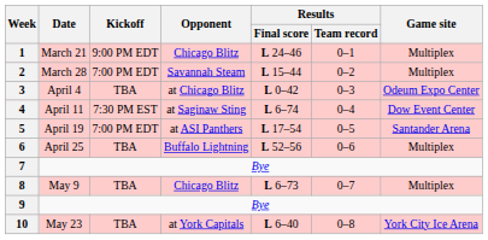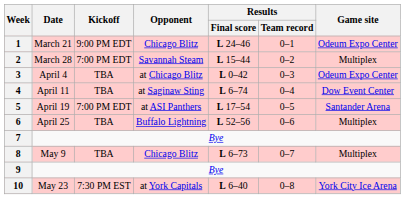 <table class="wikitable" style="font-size: 92%;" "align=center">
 <tr>
 <th rowspan="2">Week</th>
 <th rowspan="2">Date</th>
 <th rowspan="2">Kickoff</th>
 <th rowspan="2">Opponent</th>
 <th colspan="2">Results</th>
 <th rowspan="2">Game site</th>
 </tr>
 <tr>
 <th>Final score</th>
 <th>Team record</th>
 </tr>
 <tr style="background:#fcc">
 <th>1</th>
 <td style="text-align:center;">March 21</td>
 <td style="text-align:center;">9:00 PM EDT</td>
 <td style="text-align:center;"><a href='#'>Chicago Blitz</a></td>
 <td style="text-align:center;"><strong>L</strong> 24–46</td>
 <td style="text-align:center;">0–1</td>
-<td style="text-align:center;">Multiplex</td>
+<td style="text-align:center;"><a href='#'>Odeum Expo Center</a></td>
 </tr>
 <tr style="background:#fcc">
 <th>2</th>
 <td style="text-align:center;">March 28</td>
 <td style="text-align:center;">7:00 PM EDT</td>
 <td style="text-align:center;"><a href='#'>Savannah Steam</a></td>
 <td style="text-align:center;"><strong>L</strong> 15–44</td>
 <td style="text-align:center;">0–2</td>
 <td style="text-align:center;">Multiplex</td>
 </tr>
 <tr style="background:#fcc">
 <th>3</th>
 <td style="text-align:center;">April 4</td>
 <td style="text-align:center;">TBA</td>
 <td style="text-align:center;">at <a href='#'>Chicago Blitz</a></td>
 <td style="text-align:center;"><strong>L</strong> 0–42</td>
 <td style="text-align:center;">0–3</td>
 <td style="text-align:center;"><a href='#'>Odeum Expo Center</a></td>
 </tr>
 <tr style="background:#fcc">
 <th>4</th>
 <td style="text-align:center;">April 11</td>
-<td style="text-align:center;">7:30 PM EST</td>
+<td style="text-align:center;">TBA</td>
 <td style="text-align:center;">at <a href='#'>Saginaw Sting</a></td>
 <td style="text-align:center;"><strong>L</strong> 6–74</td>
 <td style="text-align:center;">0–4</td>
 <td style="text-align:center;"><a href='#'>Dow Event Center</a></td>
 </tr>
 <tr style="background:#fcc">
 <th>5</th>
 <td style="text-align:center;">April 19</td>
 <td style="text-align:center;">7:00 PM EDT</td>
 <td style="text-align:center;">at <a href='#'>ASI Panthers</a></td>
 <td style="text-align:center;"><strong>L</strong> 17–54</td>
 <td style="text-align:center;">0–5</td>
 <td style="text-align:center;"><a href='#'>Santander Arena</a></td>
 </tr>
 <tr style="background:#fcc">
 <th>6</th>
 <td style="text-align:center;">April 25</td>
 <td style="text-align:center;">TBA</td>
 <td style="text-align:center;"><a href='#'>Buffalo Lightning</a></td>
 <td style="text-align:center;"><strong>L</strong> 52–56</td>
 <td style="text-align:center;">0–6</td>
 <td style="text-align:center;">Multiplex</td>
 </tr>
 <tr style=>
 <th>7</th>
 <td colspan="8" style="text-align:center;"><em><a href='#'>Bye</a></em></td>
 </tr>
 <tr style="background:#fcc">
 <th>8</th>
 <td style="text-align:center;">May 9</td>
 <td style="text-align:center;">TBA</td>
 <td style="text-align:center;"><a href='#'>Chicago Blitz</a></td>
 <td style="text-align:center;"><strong>L</strong> 6–73</td>
 <td style="text-align:center;">0–7</td>
 <td style="text-align:center;">Multiplex</td>
 </tr>
 <tr style=>
 <th>9</th>
 <td colspan="8" style="text-align:center;"><em><a href='#'>Bye</a></em></td>
 </tr>
 <tr style="background:#fcc">
 <th>10</th>
 <td style="text-align:center;">May 23</td>
-<td style="text-align:center;">TBA</td>
+<td style="text-align:center;">7:30 PM EST</td>
 <td style="text-align:center;">at <a href='#'>York Capitals</a></td>
 <td style="text-align:center;"><strong>L</strong> 6–40</td>
 <td style="text-align:center;">0–8</td>
 <td style="text-align:center;"><a href='#'>York City Ice Arena</a></td>
 </tr>
 </table>
